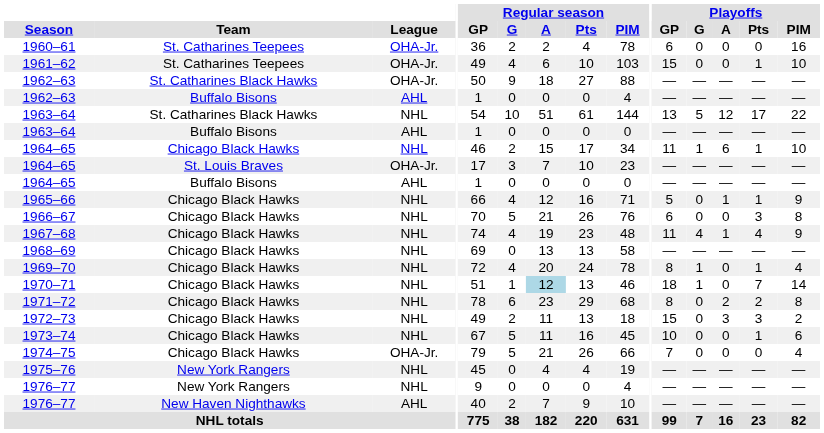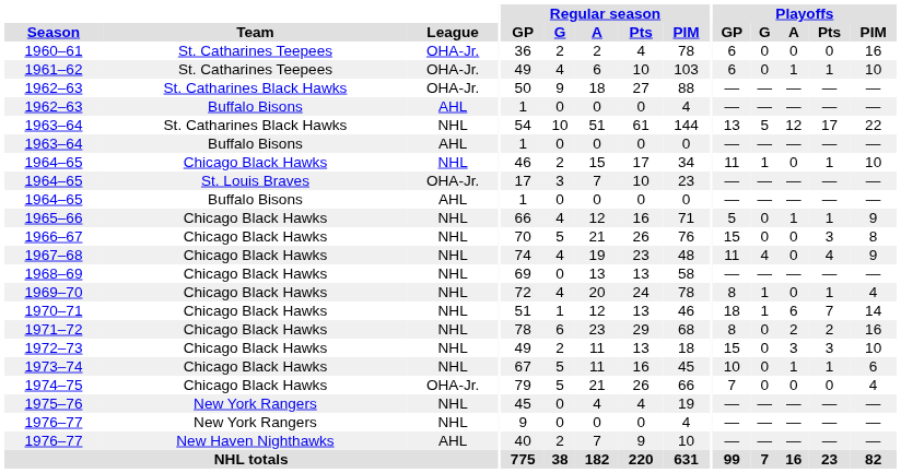 <table border="0" cellpadding="1" cellspacing="0" style="text-align:center; width:60em">
 <tr bgcolor="#e0e0e0">
 <th colspan="3" bgcolor="#ffffff"></th>
 <th rowspan="99" bgcolor="#ffffff"></th>
 <th colspan="5"><a href='#'>Regular season</a></th>
 <th rowspan="99" bgcolor="#ffffff"></th>
 <th colspan="5"><a href='#'>Playoffs</a></th>
 </tr>
 <tr bgcolor="#e0e0e0">
 <th><a href='#'>Season</a></th>
 <th>Team</th>
 <th>League</th>
 <th>GP</th>
 <th><a href='#'>G</a></th>
 <th><a href='#'>A</a></th>
 <th><a href='#'>Pts</a></th>
 <th><a href='#'>PIM</a></th>
 <th>GP</th>
 <th>G</th>
 <th>A</th>
 <th>Pts</th>
 <th>PIM</th>
 </tr>
 <tr>
 <td><a href='#'>1960–61</a></td>
 <td><a href='#'>St. Catharines Teepees</a></td>
 <td><a href='#'>OHA-Jr.</a></td>
 <td>36</td>
 <td>2</td>
 <td>2</td>
 <td>4</td>
 <td>78</td>
 <td>6</td>
 <td>0</td>
 <td>0</td>
 <td>0</td>
 <td>16</td>
 </tr>
 <tr bgcolor="#f0f0f0">
 <td><a href='#'>1961–62</a></td>
 <td>St. Catharines Teepees</td>
 <td>OHA-Jr.</td>
 <td>49</td>
 <td>4</td>
 <td>6</td>
 <td>10</td>
 <td>103</td>
-<td>15</td>
+<td>6</td>
 <td>0</td>
-<td>0</td>
+<td>1</td>
 <td>1</td>
 <td>10</td>
 </tr>
 <tr>
 <td><a href='#'>1962–63</a></td>
 <td><a href='#'>St. Catharines Black Hawks</a></td>
 <td>OHA-Jr.</td>
 <td>50</td>
 <td>9</td>
 <td>18</td>
 <td>27</td>
 <td>88</td>
 <td>—</td>
 <td>—</td>
 <td>—</td>
 <td>—</td>
 <td>—</td>
 </tr>
 <tr bgcolor="#f0f0f0">
 <td><a href='#'>1962–63</a></td>
 <td><a href='#'>Buffalo Bisons</a></td>
 <td><a href='#'>AHL</a></td>
 <td>1</td>
 <td>0</td>
 <td>0</td>
 <td>0</td>
 <td>4</td>
 <td>—</td>
 <td>—</td>
 <td>—</td>
 <td>—</td>
 <td>—</td>
 </tr>
 <tr>
 <td><a href='#'>1963–64</a></td>
 <td>St. Catharines Black Hawks</td>
 <td>NHL</td>
 <td>54</td>
 <td>10</td>
 <td>51</td>
 <td>61</td>
 <td>144</td>
 <td>13</td>
 <td>5</td>
 <td>12</td>
 <td>17</td>
 <td>22</td>
 </tr>
 <tr bgcolor="#f0f0f0">
 <td><a href='#'>1963–64</a></td>
 <td>Buffalo Bisons</td>
 <td>AHL</td>
 <td>1</td>
 <td>0</td>
 <td>0</td>
 <td>0</td>
 <td>0</td>
 <td>—</td>
 <td>—</td>
 <td>—</td>
 <td>—</td>
 <td>—</td>
 </tr>
 <tr>
 <td><a href='#'>1964–65</a></td>
 <td><a href='#'>Chicago Black Hawks</a></td>
 <td><a href='#'>NHL</a></td>
 <td>46</td>
 <td>2</td>
 <td>15</td>
 <td>17</td>
 <td>34</td>
 <td>11</td>
 <td>1</td>
-<td>6</td>
+<td>0</td>
 <td>1</td>
 <td>10</td>
 </tr>
 <tr bgcolor="#f0f0f0">
 <td><a href='#'>1964–65</a></td>
 <td><a href='#'>St. Louis Braves</a></td>
 <td>OHA-Jr.</td>
 <td>17</td>
 <td>3</td>
 <td>7</td>
 <td>10</td>
 <td>23</td>
 <td>—</td>
 <td>—</td>
 <td>—</td>
 <td>—</td>
 <td>—</td>
 </tr>
 <tr>
 <td><a href='#'>1964–65</a></td>
 <td>Buffalo Bisons</td>
 <td>AHL</td>
 <td>1</td>
 <td>0</td>
 <td>0</td>
 <td>0</td>
 <td>0</td>
 <td>—</td>
 <td>—</td>
 <td>—</td>
 <td>—</td>
 <td>—</td>
 </tr>
 <tr bgcolor="#f0f0f0">
 <td><a href='#'>1965–66</a></td>
 <td>Chicago Black Hawks</td>
 <td>NHL</td>
 <td>66</td>
 <td>4</td>
 <td>12</td>
 <td>16</td>
 <td>71</td>
 <td>5</td>
 <td>0</td>
 <td>1</td>
 <td>1</td>
 <td>9</td>
 </tr>
 <tr>
 <td><a href='#'>1966–67</a></td>
 <td>Chicago Black Hawks</td>
 <td>NHL</td>
 <td>70</td>
 <td>5</td>
 <td>21</td>
 <td>26</td>
 <td>76</td>
-<td>6</td>
+<td>15</td>
 <td>0</td>
 <td>0</td>
 <td>3</td>
 <td>8</td>
 </tr>
 <tr bgcolor="#f0f0f0">
 <td><a href='#'>1967–68</a></td>
 <td>Chicago Black Hawks</td>
 <td>NHL</td>
 <td>74</td>
 <td>4</td>
 <td>19</td>
 <td>23</td>
 <td>48</td>
 <td>11</td>
 <td>4</td>
-<td>1</td>
+<td>0</td>
 <td>4</td>
 <td>9</td>
 </tr>
 <tr>
 <td><a href='#'>1968–69</a></td>
 <td>Chicago Black Hawks</td>
 <td>NHL</td>
 <td>69</td>
 <td>0</td>
 <td>13</td>
 <td>13</td>
 <td>58</td>
 <td>—</td>
 <td>—</td>
 <td>—</td>
 <td>—</td>
 <td>—</td>
 </tr>
 <tr bgcolor="#f0f0f0">
 <td><a href='#'>1969–70</a></td>
 <td>Chicago Black Hawks</td>
 <td>NHL</td>
 <td>72</td>
 <td>4</td>
 <td>20</td>
 <td>24</td>
 <td>78</td>
 <td>8</td>
 <td>1</td>
 <td>0</td>
 <td>1</td>
 <td>4</td>
 </tr>
 <tr>
 <td><a href='#'>1970–71</a></td>
 <td>Chicago Black Hawks</td>
 <td>NHL</td>
 <td>51</td>
 <td>1</td>
-<td style="background: lightblue;">12</td>
+<td>12</td>
 <td>13</td>
 <td>46</td>
 <td>18</td>
 <td>1</td>
-<td>0</td>
+<td>6</td>
 <td>7</td>
 <td>14</td>
 </tr>
 <tr bgcolor="#f0f0f0">
 <td><a href='#'>1971–72</a></td>
 <td>Chicago Black Hawks</td>
 <td>NHL</td>
 <td>78</td>
 <td>6</td>
 <td>23</td>
 <td>29</td>
 <td>68</td>
 <td>8</td>
 <td>0</td>
 <td>2</td>
 <td>2</td>
-<td>8</td>
+<td>16</td>
 </tr>
 <tr>
 <td><a href='#'>1972–73</a></td>
 <td>Chicago Black Hawks</td>
 <td>NHL</td>
 <td>49</td>
 <td>2</td>
 <td>11</td>
 <td>13</td>
 <td>18</td>
 <td>15</td>
 <td>0</td>
 <td>3</td>
 <td>3</td>
-<td>2</td>
+<td>10</td>
 </tr>
 <tr bgcolor="#f0f0f0">
 <td><a href='#'>1973–74</a></td>
 <td>Chicago Black Hawks</td>
 <td>NHL</td>
 <td>67</td>
 <td>5</td>
 <td>11</td>
 <td>16</td>
 <td>45</td>
 <td>10</td>
 <td>0</td>
-<td>0</td>
+<td>1</td>
 <td>1</td>
 <td>6</td>
 </tr>
 <tr>
 <td><a href='#'>1974–75</a></td>
 <td>Chicago Black Hawks</td>
 <td>OHA-Jr.</td>
 <td>79</td>
 <td>5</td>
 <td>21</td>
 <td>26</td>
 <td>66</td>
 <td>7</td>
 <td>0</td>
 <td>0</td>
 <td>0</td>
 <td>4</td>
 </tr>
 <tr bgcolor="#f0f0f0">
 <td><a href='#'>1975–76</a></td>
 <td><a href='#'>New York Rangers</a></td>
 <td>NHL</td>
 <td>45</td>
 <td>0</td>
 <td>4</td>
 <td>4</td>
 <td>19</td>
 <td>—</td>
 <td>—</td>
 <td>—</td>
 <td>—</td>
 <td>—</td>
 </tr>
 <tr>
 <td><a href='#'>1976–77</a></td>
 <td>New York Rangers</td>
 <td>NHL</td>
 <td>9</td>
 <td>0</td>
 <td>0</td>
 <td>0</td>
 <td>4</td>
 <td>—</td>
 <td>—</td>
 <td>—</td>
 <td>—</td>
 <td>—</td>
 </tr>
 <tr bgcolor="#f0f0f0">
 <td><a href='#'>1976–77</a></td>
 <td><a href='#'>New Haven Nighthawks</a></td>
 <td>AHL</td>
 <td>40</td>
 <td>2</td>
 <td>7</td>
 <td>9</td>
 <td>10</td>
 <td>—</td>
 <td>—</td>
 <td>—</td>
 <td>—</td>
 <td>—</td>
 </tr>
 <tr bgcolor="#e0e0e0">
 <th colspan="3">NHL totals</th>
 <th>775</th>
 <th>38</th>
 <th>182</th>
 <th>220</th>
 <th>631</th>
 <th>99</th>
 <th>7</th>
 <th>16</th>
 <th>23</th>
 <th>82</th>
 </tr>
 </table>
